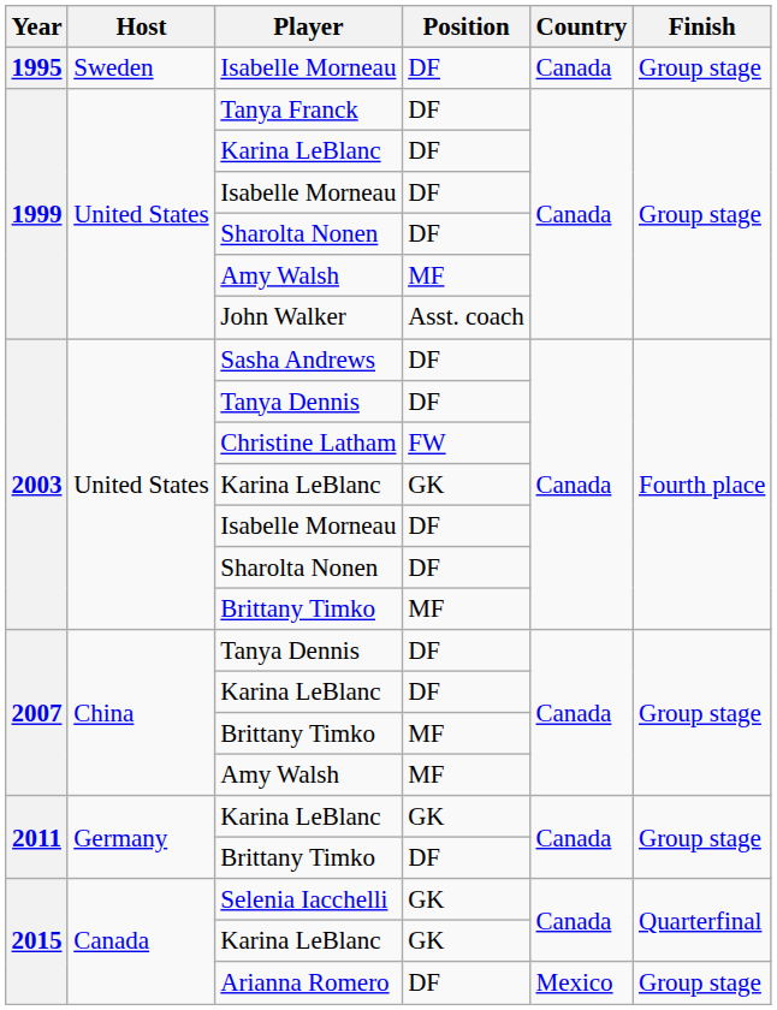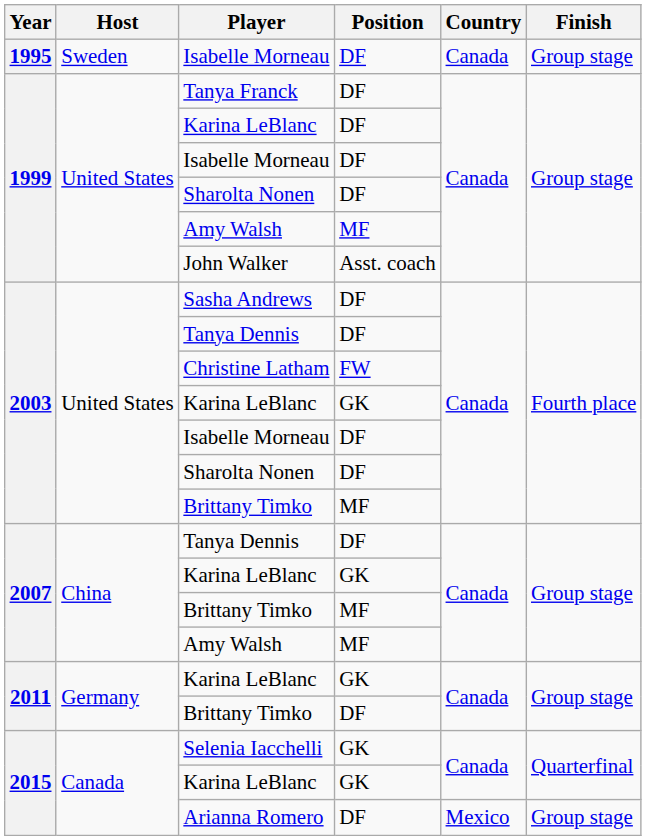 <table class=wikitable style="font-size: 95%">
 <tr>
 <th>Year</th>
 <th>Host</th>
 <th>Player</th>
 <th>Position</th>
 <th>Country</th>
 <th>Finish</th>
 </tr>
 <tr>
 <th><a href='#'>1995</a></th>
 <td> <a href='#'>Sweden</a></td>
 <td><a href='#'>Isabelle Morneau</a></td>
 <td><a href='#'>DF</a></td>
 <td> <a href='#'>Canada</a></td>
 <td><a href='#'>Group stage</a></td>
 </tr>
 <tr>
 <th rowspan=6><a href='#'>1999</a></th>
 <td rowspan=6> <a href='#'>United States</a></td>
 <td><a href='#'>Tanya Franck</a></td>
 <td>DF</td>
 <td rowspan=6> <a href='#'>Canada</a></td>
 <td rowspan=6><a href='#'>Group stage</a></td>
 </tr>
 <tr>
 <td><a href='#'>Karina LeBlanc</a></td>
 <td>DF</td>
 </tr>
 <tr>
 <td>Isabelle Morneau</td>
 <td>DF</td>
 </tr>
 <tr>
 <td><a href='#'>Sharolta Nonen</a></td>
 <td>DF</td>
 </tr>
 <tr>
 <td><a href='#'>Amy Walsh</a></td>
 <td><a href='#'>MF</a></td>
 </tr>
 <tr>
 <td>John Walker</td>
 <td>Asst. coach</td>
 </tr>
 <tr>
 <th rowspan=7><a href='#'>2003</a></th>
 <td rowspan=7> United States</td>
 <td><a href='#'>Sasha Andrews</a></td>
 <td>DF</td>
 <td rowspan=7> <a href='#'>Canada</a></td>
 <td rowspan=7><a href='#'>Fourth place</a></td>
 </tr>
 <tr>
 <td><a href='#'>Tanya Dennis</a></td>
 <td>DF</td>
 </tr>
 <tr>
 <td><a href='#'>Christine Latham</a></td>
 <td><a href='#'>FW</a></td>
 </tr>
 <tr>
 <td>Karina LeBlanc</td>
 <td>GK</td>
 </tr>
 <tr>
 <td>Isabelle Morneau</td>
 <td>DF</td>
 </tr>
 <tr>
 <td>Sharolta Nonen</td>
 <td>DF</td>
 </tr>
 <tr>
 <td><a href='#'>Brittany Timko</a></td>
 <td>MF</td>
 </tr>
 <tr>
 <th rowspan=4><a href='#'>2007</a></th>
 <td rowspan=4> <a href='#'>China</a></td>
 <td>Tanya Dennis</td>
 <td>DF</td>
 <td rowspan=4> <a href='#'>Canada</a></td>
 <td rowspan=4><a href='#'>Group stage</a></td>
 </tr>
 <tr>
 <td>Karina LeBlanc</td>
-<td>DF</td>
+<td>GK</td>
 </tr>
 <tr>
 <td>Brittany Timko</td>
 <td>MF</td>
 </tr>
 <tr>
 <td>Amy Walsh</td>
 <td>MF</td>
 </tr>
 <tr>
 <th rowspan=2><a href='#'>2011</a></th>
 <td rowspan=2> <a href='#'>Germany</a></td>
 <td>Karina LeBlanc</td>
 <td>GK</td>
 <td rowspan=2> <a href='#'>Canada</a></td>
 <td rowspan=2><a href='#'>Group stage</a></td>
 </tr>
 <tr>
 <td>Brittany Timko</td>
 <td>DF</td>
 </tr>
 <tr>
 <th rowspan=3><a href='#'>2015</a></th>
 <td rowspan=3> <a href='#'>Canada</a></td>
 <td><a href='#'>Selenia Iacchelli</a></td>
 <td>GK</td>
 <td rowspan=2> <a href='#'>Canada</a></td>
 <td rowspan=2><a href='#'>Quarterfinal</a></td>
 </tr>
 <tr>
 <td>Karina LeBlanc</td>
 <td>GK</td>
 </tr>
 <tr>
 <td><a href='#'>Arianna Romero</a></td>
 <td>DF</td>
 <td> <a href='#'>Mexico</a></td>
 <td><a href='#'>Group stage</a></td>
 </tr>
 </table>
